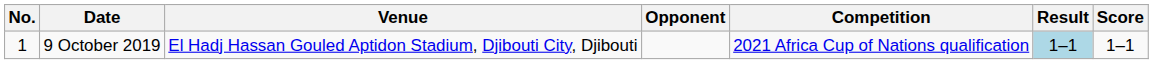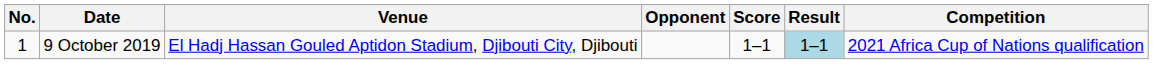 <table class="wikitable sortable">
 <tr>
 <th scope="col">No.</th>
 <th scope="col">Date</th>
 <th scope="col">Venue</th>
 <th scope="col">Opponent</th>
+<th scope="col">Score</th>
+<th scope="col">Result</th>
 <th scope="col">Competition</th>
-<th scope="col">Result</th>
-<th scope="col">Score</th>
 </tr>
 <tr>
 <td align="center">1</td>
 <td>9 October 2019</td>
 <td><a href='#'>El Hadj Hassan Gouled Aptidon Stadium</a>, <a href='#'>Djibouti City</a>, Djibouti</td>
 <td></td>
+<td align="center">1–1</td>
+<td align="center" style="background: lightblue;">1–1</td>
 <td><a href='#'>2021 Africa Cup of Nations qualification</a></td>
-<td align="center" style="background: lightblue;">1–1</td>
-<td align="center">1–1</td>
 </tr>
 </table>
